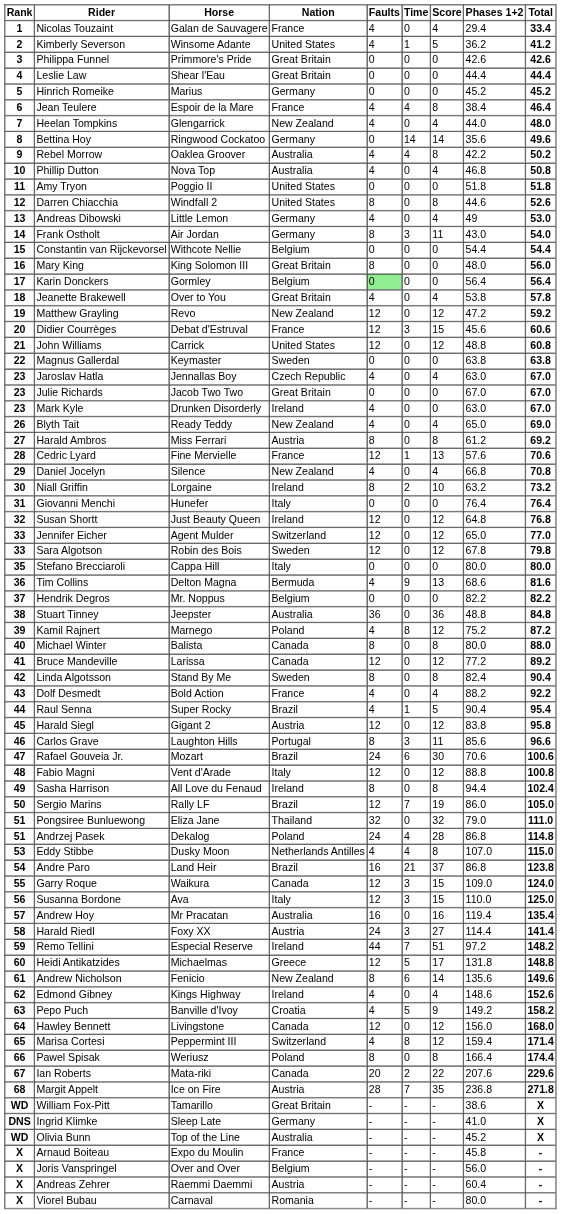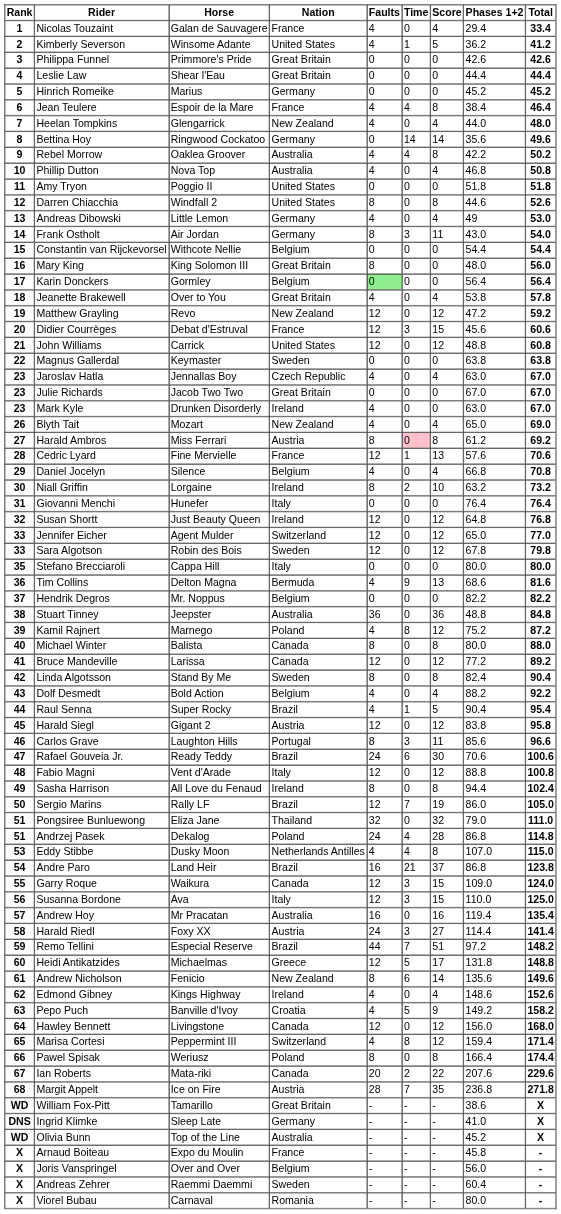 <table | border=1 cellpadding=2 cellspacing=0>
 <tr>
 <th>Rank</th>
 <th>Rider</th>
 <th>Horse</th>
 <th>Nation</th>
 <th>Faults</th>
 <th>Time</th>
 <th>Score</th>
 <th>Phases 1+2</th>
 <th>Total</th>
 </tr>
 <tr>
 <th>1</th>
 <td>Nicolas Touzaint</td>
 <td>Galan de Sauvagere</td>
 <td> France</td>
 <td>4</td>
 <td>0</td>
 <td>4</td>
 <td>29.4</td>
 <th>33.4</th>
 </tr>
 <tr>
 <th>2</th>
 <td>Kimberly Severson</td>
 <td>Winsome Adante</td>
 <td> United States</td>
 <td>4</td>
 <td>1</td>
 <td>5</td>
 <td>36.2</td>
 <th>41.2</th>
 </tr>
 <tr>
 <th>3</th>
 <td>Philippa Funnel</td>
 <td>Primmore's Pride</td>
 <td> Great Britain</td>
 <td>0</td>
 <td>0</td>
 <td>0</td>
 <td>42.6</td>
 <th>42.6</th>
 </tr>
 <tr>
 <th>4</th>
 <td>Leslie Law</td>
 <td>Shear l'Eau</td>
 <td> Great Britain</td>
 <td>0</td>
 <td>0</td>
 <td>0</td>
 <td>44.4</td>
 <th>44.4</th>
 </tr>
 <tr>
 <th>5</th>
 <td>Hinrich Romeike</td>
 <td>Marius</td>
 <td> Germany</td>
 <td>0</td>
 <td>0</td>
 <td>0</td>
 <td>45.2</td>
 <th>45.2</th>
 </tr>
 <tr>
 <th>6</th>
 <td>Jean Teulere</td>
 <td>Espoir de la Mare</td>
 <td> France</td>
 <td>4</td>
 <td>4</td>
 <td>8</td>
 <td>38.4</td>
 <th>46.4</th>
 </tr>
 <tr>
 <th>7</th>
 <td>Heelan Tompkins</td>
 <td>Glengarrick</td>
 <td> New Zealand</td>
 <td>4</td>
 <td>0</td>
 <td>4</td>
 <td>44.0</td>
 <th>48.0</th>
 </tr>
 <tr>
 <th>8</th>
 <td>Bettina Hoy</td>
 <td>Ringwood Cockatoo</td>
 <td> Germany</td>
 <td>0</td>
 <td>14</td>
 <td>14</td>
 <td>35.6</td>
 <th>49.6</th>
 </tr>
 <tr>
 <th>9</th>
 <td>Rebel Morrow</td>
 <td>Oaklea Groover</td>
 <td> Australia</td>
 <td>4</td>
 <td>4</td>
 <td>8</td>
 <td>42.2</td>
 <th>50.2</th>
 </tr>
 <tr>
 <th>10</th>
 <td>Phillip Dutton</td>
 <td>Nova Top</td>
 <td> Australia</td>
 <td>4</td>
 <td>0</td>
 <td>4</td>
 <td>46.8</td>
 <th>50.8</th>
 </tr>
 <tr>
 <th>11</th>
 <td>Amy Tryon</td>
 <td>Poggio II</td>
 <td> United States</td>
 <td>0</td>
 <td>0</td>
 <td>0</td>
 <td>51.8</td>
 <th>51.8</th>
 </tr>
 <tr>
 <th>12</th>
 <td>Darren Chiacchia</td>
 <td>Windfall 2</td>
 <td> United States</td>
 <td>8</td>
 <td>0</td>
 <td>8</td>
 <td>44.6</td>
 <th>52.6</th>
 </tr>
 <tr>
 <th>13</th>
 <td>Andreas Dibowski</td>
 <td>Little Lemon</td>
 <td> Germany</td>
 <td>4</td>
 <td>0</td>
 <td>4</td>
 <td>49</td>
 <th>53.0</th>
 </tr>
 <tr>
 <th>14</th>
 <td>Frank Ostholt</td>
 <td>Air Jordan</td>
 <td> Germany</td>
 <td>8</td>
 <td>3</td>
 <td>11</td>
 <td>43.0</td>
 <th>54.0</th>
 </tr>
 <tr>
 <th>15</th>
 <td>Constantin van Rijckevorsel</td>
 <td>Withcote Nellie</td>
 <td> Belgium</td>
 <td>0</td>
 <td>0</td>
 <td>0</td>
 <td>54.4</td>
 <th>54.4</th>
 </tr>
 <tr>
 <th>16</th>
 <td>Mary King</td>
 <td>King Solomon III</td>
 <td> Great Britain</td>
 <td>8</td>
 <td>0</td>
 <td>0</td>
 <td>48.0</td>
 <th>56.0</th>
 </tr>
 <tr>
 <th>17</th>
 <td>Karin Donckers</td>
 <td>Gormley</td>
 <td> Belgium</td>
 <td style="background: lightgreen;">0</td>
 <td>0</td>
 <td>0</td>
 <td>56.4</td>
 <th>56.4</th>
 </tr>
 <tr>
 <th>18</th>
 <td>Jeanette Brakewell</td>
 <td>Over to You</td>
 <td> Great Britain</td>
 <td>4</td>
 <td>0</td>
 <td>4</td>
 <td>53.8</td>
 <th>57.8</th>
 </tr>
 <tr>
 <th>19</th>
 <td>Matthew Grayling</td>
 <td>Revo</td>
 <td> New Zealand</td>
 <td>12</td>
 <td>0</td>
 <td>12</td>
 <td>47.2</td>
 <th>59.2</th>
 </tr>
 <tr>
 <th>20</th>
 <td>Didier Courrèges</td>
 <td>Debat d'Estruval</td>
 <td> France</td>
 <td>12</td>
 <td>3</td>
 <td>15</td>
 <td>45.6</td>
 <th>60.6</th>
 </tr>
 <tr>
 <th>21</th>
 <td>John Williams</td>
 <td>Carrick</td>
 <td> United States</td>
 <td>12</td>
 <td>0</td>
 <td>12</td>
 <td>48.8</td>
 <th>60.8</th>
 </tr>
 <tr>
 <th>22</th>
 <td>Magnus Gallerdal</td>
 <td>Keymaster</td>
 <td> Sweden</td>
 <td>0</td>
 <td>0</td>
 <td>0</td>
 <td>63.8</td>
 <th>63.8</th>
 </tr>
 <tr>
 <th>23</th>
 <td>Jaroslav Hatla</td>
 <td>Jennallas Boy</td>
 <td> Czech Republic</td>
 <td>4</td>
 <td>0</td>
 <td>4</td>
 <td>63.0</td>
 <th>67.0</th>
 </tr>
 <tr>
 <th>23</th>
 <td>Julie Richards</td>
 <td>Jacob Two Two</td>
 <td> Great Britain</td>
 <td>0</td>
 <td>0</td>
 <td>0</td>
 <td>67.0</td>
 <th>67.0</th>
 </tr>
 <tr>
 <th>23</th>
 <td>Mark Kyle</td>
 <td>Drunken Disorderly</td>
 <td> Ireland</td>
 <td>4</td>
 <td>0</td>
 <td>0</td>
 <td>63.0</td>
 <th>67.0</th>
 </tr>
 <tr>
 <th>26</th>
 <td>Blyth Tait</td>
-<td>Ready Teddy</td>
+<td>Mozart</td>
 <td> New Zealand</td>
 <td>4</td>
 <td>0</td>
 <td>4</td>
 <td>65.0</td>
 <th>69.0</th>
 </tr>
 <tr>
 <th>27</th>
 <td>Harald Ambros</td>
 <td>Miss Ferrari</td>
 <td> Austria</td>
 <td>8</td>
-<td>0</td>
+<td style="background: pink;">0</td>
 <td>8</td>
 <td>61.2</td>
 <th>69.2</th>
 </tr>
 <tr>
 <th>28</th>
 <td>Cedric Lyard</td>
 <td>Fine Mervielle</td>
 <td> France</td>
 <td>12</td>
 <td>1</td>
 <td>13</td>
 <td>57.6</td>
 <th>70.6</th>
 </tr>
 <tr>
 <th>29</th>
 <td>Daniel Jocelyn</td>
 <td>Silence</td>
-<td> New Zealand</td>
+<td> Belgium</td>
 <td>4</td>
 <td>0</td>
 <td>4</td>
 <td>66.8</td>
 <th>70.8</th>
 </tr>
 <tr>
 <th>30</th>
 <td>Niall Griffin</td>
 <td>Lorgaine</td>
 <td> Ireland</td>
 <td>8</td>
 <td>2</td>
 <td>10</td>
 <td>63.2</td>
 <th>73.2</th>
 </tr>
 <tr>
 <th>31</th>
 <td>Giovanni Menchi</td>
 <td>Hunefer</td>
 <td> Italy</td>
 <td>0</td>
 <td>0</td>
 <td>0</td>
 <td>76.4</td>
 <th>76.4</th>
 </tr>
 <tr>
 <th>32</th>
 <td>Susan Shortt</td>
 <td>Just Beauty Queen</td>
 <td> Ireland</td>
 <td>12</td>
 <td>0</td>
 <td>12</td>
 <td>64.8</td>
 <th>76.8</th>
 </tr>
 <tr>
 <th>33</th>
 <td>Jennifer Eicher</td>
 <td>Agent Mulder</td>
 <td> Switzerland</td>
 <td>12</td>
 <td>0</td>
 <td>12</td>
 <td>65.0</td>
 <th>77.0</th>
 </tr>
 <tr>
 <th>33</th>
 <td>Sara Algotson</td>
 <td>Robin des Bois</td>
 <td> Sweden</td>
 <td>12</td>
 <td>0</td>
 <td>12</td>
 <td>67.8</td>
 <th>79.8</th>
 </tr>
 <tr>
 <th>35</th>
 <td>Stefano Brecciaroli</td>
 <td>Cappa Hill</td>
 <td> Italy</td>
 <td>0</td>
 <td>0</td>
 <td>0</td>
 <td>80.0</td>
 <th>80.0</th>
 </tr>
 <tr>
 <th>36</th>
 <td>Tim Collins</td>
 <td>Delton Magna</td>
 <td> Bermuda</td>
 <td>4</td>
 <td>9</td>
 <td>13</td>
 <td>68.6</td>
 <th>81.6</th>
 </tr>
 <tr>
 <th>37</th>
 <td>Hendrik Degros</td>
 <td>Mr. Noppus</td>
 <td> Belgium</td>
 <td>0</td>
 <td>0</td>
 <td>0</td>
 <td>82.2</td>
 <th>82.2</th>
 </tr>
 <tr>
 <th>38</th>
 <td>Stuart Tinney</td>
 <td>Jeepster</td>
 <td> Australia</td>
 <td>36</td>
 <td>0</td>
 <td>36</td>
 <td>48.8</td>
 <th>84.8</th>
 </tr>
 <tr>
 <th>39</th>
 <td>Kamil Rajnert</td>
 <td>Marnego</td>
 <td> Poland</td>
 <td>4</td>
 <td>8</td>
 <td>12</td>
 <td>75.2</td>
 <th>87.2</th>
 </tr>
 <tr>
 <th>40</th>
 <td>Michael Winter</td>
 <td>Balista</td>
 <td> Canada</td>
 <td>8</td>
 <td>0</td>
 <td>8</td>
 <td>80.0</td>
 <th>88.0</th>
 </tr>
 <tr>
 <th>41</th>
 <td>Bruce Mandeville</td>
 <td>Larissa</td>
 <td> Canada</td>
 <td>12</td>
 <td>0</td>
 <td>12</td>
 <td>77.2</td>
 <th>89.2</th>
 </tr>
 <tr>
 <th>42</th>
 <td>Linda Algotsson</td>
 <td>Stand By Me</td>
 <td> Sweden</td>
 <td>8</td>
 <td>0</td>
 <td>8</td>
 <td>82.4</td>
 <th>90.4</th>
 </tr>
 <tr>
 <th>43</th>
 <td>Dolf Desmedt</td>
 <td>Bold Action</td>
-<td> France</td>
+<td> Belgium</td>
 <td>4</td>
 <td>0</td>
 <td>4</td>
 <td>88.2</td>
 <th>92.2</th>
 </tr>
 <tr>
 <th>44</th>
 <td>Raul Senna</td>
 <td>Super Rocky</td>
 <td> Brazil</td>
 <td>4</td>
 <td>1</td>
 <td>5</td>
 <td>90.4</td>
 <th>95.4</th>
 </tr>
 <tr>
 <th>45</th>
 <td>Harald Siegl</td>
 <td>Gigant 2</td>
 <td> Austria</td>
 <td>12</td>
 <td>0</td>
 <td>12</td>
 <td>83.8</td>
 <th>95.8</th>
 </tr>
 <tr>
 <th>46</th>
 <td>Carlos Grave</td>
 <td>Laughton Hills</td>
 <td> Portugal</td>
 <td>8</td>
 <td>3</td>
 <td>11</td>
 <td>85.6</td>
 <th>96.6</th>
 </tr>
 <tr>
 <th>47</th>
 <td>Rafael Gouveia Jr.</td>
-<td>Mozart</td>
+<td>Ready Teddy</td>
 <td> Brazil</td>
 <td>24</td>
 <td>6</td>
 <td>30</td>
 <td>70.6</td>
 <th>100.6</th>
 </tr>
 <tr>
 <th>48</th>
 <td>Fabio Magni</td>
 <td>Vent d'Arade</td>
 <td> Italy</td>
 <td>12</td>
 <td>0</td>
 <td>12</td>
 <td>88.8</td>
 <th>100.8</th>
 </tr>
 <tr>
 <th>49</th>
 <td>Sasha Harrison</td>
 <td>All Love du Fenaud</td>
 <td> Ireland</td>
 <td>8</td>
 <td>0</td>
 <td>8</td>
 <td>94.4</td>
 <th>102.4</th>
 </tr>
 <tr>
 <th>50</th>
 <td>Sergio Marins</td>
 <td>Rally LF</td>
 <td> Brazil</td>
 <td>12</td>
 <td>7</td>
 <td>19</td>
 <td>86.0</td>
 <th>105.0</th>
 </tr>
 <tr>
 <th>51</th>
 <td>Pongsiree Bunluewong</td>
 <td>Eliza Jane</td>
 <td> Thailand</td>
 <td>32</td>
 <td>0</td>
 <td>32</td>
 <td>79.0</td>
 <th>111.0</th>
 </tr>
 <tr>
 <th>51</th>
 <td>Andrzej Pasek</td>
 <td>Dekalog</td>
 <td> Poland</td>
 <td>24</td>
 <td>4</td>
 <td>28</td>
 <td>86.8</td>
 <th>114.8</th>
 </tr>
 <tr>
 <th>53</th>
 <td>Eddy Stibbe</td>
 <td>Dusky Moon</td>
 <td> Netherlands Antilles</td>
 <td>4</td>
 <td>4</td>
 <td>8</td>
 <td>107.0</td>
 <th>115.0</th>
 </tr>
 <tr>
 <th>54</th>
 <td>Andre Paro</td>
 <td>Land Heir</td>
 <td> Brazil</td>
 <td>16</td>
 <td>21</td>
 <td>37</td>
 <td>86.8</td>
 <th>123.8</th>
 </tr>
 <tr>
 <th>55</th>
 <td>Garry Roque</td>
 <td>Waikura</td>
 <td> Canada</td>
 <td>12</td>
 <td>3</td>
 <td>15</td>
 <td>109.0</td>
 <th>124.0</th>
 </tr>
 <tr>
 <th>56</th>
 <td>Susanna Bordone</td>
 <td>Ava</td>
 <td> Italy</td>
 <td>12</td>
 <td>3</td>
 <td>15</td>
 <td>110.0</td>
 <th>125.0</th>
 </tr>
 <tr>
 <th>57</th>
 <td>Andrew Hoy</td>
 <td>Mr Pracatan</td>
 <td> Australia</td>
 <td>16</td>
 <td>0</td>
 <td>16</td>
 <td>119.4</td>
 <th>135.4</th>
 </tr>
 <tr>
 <th>58</th>
 <td>Harald Riedl</td>
 <td>Foxy XX</td>
 <td> Austria</td>
 <td>24</td>
 <td>3</td>
 <td>27</td>
 <td>114.4</td>
 <th>141.4</th>
 </tr>
 <tr>
 <th>59</th>
 <td>Remo Tellini</td>
 <td>Especial Reserve</td>
-<td> Ireland</td>
+<td> Brazil</td>
 <td>44</td>
 <td>7</td>
 <td>51</td>
 <td>97.2</td>
 <th>148.2</th>
 </tr>
 <tr>
 <th>60</th>
 <td>Heidi Antikatzides</td>
 <td>Michaelmas</td>
 <td> Greece</td>
 <td>12</td>
 <td>5</td>
 <td>17</td>
 <td>131.8</td>
 <th>148.8</th>
 </tr>
 <tr>
 <th>61</th>
 <td>Andrew Nicholson</td>
 <td>Fenicio</td>
 <td> New Zealand</td>
 <td>8</td>
 <td>6</td>
 <td>14</td>
 <td>135.6</td>
 <th>149.6</th>
 </tr>
 <tr>
 <th>62</th>
 <td>Edmond Gibney</td>
 <td>Kings Highway</td>
 <td> Ireland</td>
 <td>4</td>
 <td>0</td>
 <td>4</td>
 <td>148.6</td>
 <th>152.6</th>
 </tr>
 <tr>
 <th>63</th>
 <td>Pepo Puch</td>
 <td>Banville d'Ivoy</td>
 <td> Croatia</td>
 <td>4</td>
 <td>5</td>
 <td>9</td>
 <td>149.2</td>
 <th>158.2</th>
 </tr>
 <tr>
 <th>64</th>
 <td>Hawley Bennett</td>
 <td>Livingstone</td>
 <td> Canada</td>
 <td>12</td>
 <td>0</td>
 <td>12</td>
 <td>156.0</td>
 <th>168.0</th>
 </tr>
 <tr>
 <th>65</th>
 <td>Marisa Cortesi</td>
 <td>Peppermint III</td>
 <td> Switzerland</td>
 <td>4</td>
 <td>8</td>
 <td>12</td>
 <td>159.4</td>
 <th>171.4</th>
 </tr>
 <tr>
 <th>66</th>
 <td>Pawel Spisak</td>
 <td>Weriusz</td>
 <td> Poland</td>
 <td>8</td>
 <td>0</td>
 <td>8</td>
 <td>166.4</td>
 <th>174.4</th>
 </tr>
 <tr>
 <th>67</th>
 <td>Ian Roberts</td>
 <td>Mata-riki</td>
 <td> Canada</td>
 <td>20</td>
 <td>2</td>
 <td>22</td>
 <td>207.6</td>
 <th>229.6</th>
 </tr>
 <tr>
 <th>68</th>
 <td>Margit Appelt</td>
 <td>Ice on Fire</td>
 <td> Austria</td>
 <td>28</td>
 <td>7</td>
 <td>35</td>
 <td>236.8</td>
 <th>271.8</th>
 </tr>
 <tr>
 <th>WD</th>
 <td>William Fox-Pitt</td>
 <td>Tamarillo</td>
 <td> Great Britain</td>
 <td>-</td>
 <td>-</td>
 <td>-</td>
 <td>38.6</td>
 <th>X</th>
 </tr>
 <tr>
 <th>DNS</th>
 <td>Ingrid Klimke</td>
 <td>Sleep Late</td>
 <td> Germany</td>
 <td>-</td>
 <td>-</td>
 <td>-</td>
 <td>41.0</td>
 <th>X</th>
 </tr>
 <tr>
 <th>WD</th>
 <td>Olivia Bunn</td>
 <td>Top of the Line</td>
 <td> Australia</td>
 <td>-</td>
 <td>-</td>
 <td>-</td>
 <td>45.2</td>
 <th>X</th>
 </tr>
 <tr>
 <th>X</th>
 <td>Arnaud Boiteau</td>
 <td>Expo du Moulin</td>
 <td> France</td>
 <td>-</td>
 <td>-</td>
 <td>-</td>
 <td>45.8</td>
 <th>-</th>
 </tr>
 <tr>
 <th>X</th>
 <td>Joris Vanspringel</td>
 <td>Over and Over</td>
 <td> Belgium</td>
 <td>-</td>
 <td>-</td>
 <td>-</td>
 <td>56.0</td>
 <th>-</th>
 </tr>
 <tr>
 <th>X</th>
 <td>Andreas Zehrer</td>
 <td>Raemmi Daemmi</td>
-<td> Austria</td>
+<td> Sweden</td>
 <td>-</td>
 <td>-</td>
 <td>-</td>
 <td>60.4</td>
 <th>-</th>
 </tr>
 <tr>
 <th>X</th>
 <td>Viorel Bubau</td>
 <td>Carnaval</td>
 <td> Romania</td>
 <td>-</td>
 <td>-</td>
 <td>-</td>
 <td>80.0</td>
 <th>-</th>
 </tr>
 </table>
